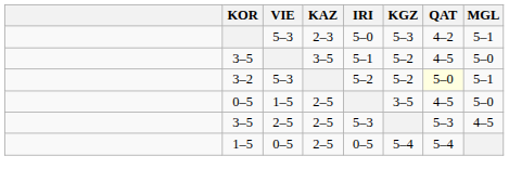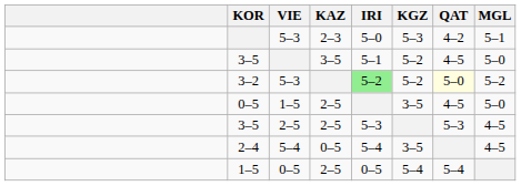 <table class="wikitable" style="text-align:center">
 <tr>
 <th width="250"> </th>
 <th width="40">KOR</th>
 <th width="40">VIE</th>
 <th width="40">KAZ</th>
 <th width="40">IRI</th>
 <th width="40">KGZ</th>
 <th width="40">QAT</th>
 <th width="40">MGL</th>
 </tr>
 <tr>
 <td align=left></td>
 <th></th>
 <td>5–3</td>
 <td>2–3</td>
 <td>5–0</td>
 <td>5–3</td>
 <td>4–2</td>
 <td>5–1</td>
 </tr>
 <tr>
 <td align=left></td>
 <td>3–5</td>
 <th></th>
 <td>3–5</td>
 <td>5–1</td>
 <td>5–2</td>
 <td>4–5</td>
 <td>5–0</td>
 </tr>
 <tr>
 <td align=left></td>
 <td>3–2</td>
 <td>5–3</td>
 <th></th>
-<td>5–2</td>
+<td style="background: lightgreen;">5–2</td>
 <td>5–2</td>
 <td style="background: lightyellow;">5–0</td>
-<td>5–1</td>
+<td>5–2</td>
 </tr>
 <tr>
 <td align=left></td>
 <td>0–5</td>
 <td>1–5</td>
 <td>2–5</td>
 <th></th>
 <td>3–5</td>
 <td>4–5</td>
 <td>5–0</td>
 </tr>
 <tr>
 <td align=left></td>
 <td>3–5</td>
 <td>2–5</td>
 <td>2–5</td>
 <td>5–3</td>
 <th></th>
 <td>5–3</td>
 <td>4–5</td>
 </tr>
 <tr>
 <td align=left></td>
+<td>2–4</td>
+<td>5–4</td>
+<td>0–5</td>
+<td>5–4</td>
+<td>3–5</td>
+<th></th>
+<td>4–5</td>
+</tr>
+<tr>
+<td align=left></td>
 <td>1–5</td>
 <td>0–5</td>
 <td>2–5</td>
 <td>0–5</td>
 <td>5–4</td>
 <td>5–4</td>
 <th></th>
 </tr>
 </table>
